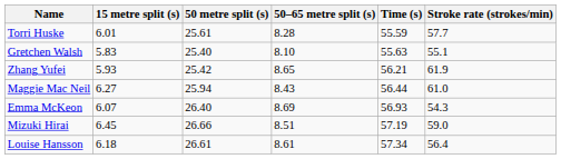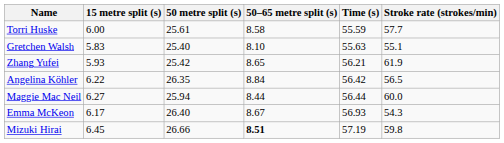 <table class="wikitable sortable mw-collapsible">
 <tr>
 <th scope="col">Name</th>
 <th scope="col">15 metre split (s)</th>
 <th scope="col">50 metre split (s)</th>
 <th scope="col">50–65 metre split (s)</th>
 <th scope="col">Time (s)</th>
 <th scope="col">Stroke rate (strokes/min)</th>
 </tr>
 <tr>
 <td><a href='#'>Torri Huske</a></td>
-<td>6.01</td>
+<td>6.00</td>
 <td>25.61</td>
-<td>8.28</td>
+<td>8.58</td>
 <td>55.59</td>
 <td>57.7</td>
 </tr>
 <tr>
 <td><a href='#'>Gretchen Walsh</a></td>
 <td>5.83</td>
 <td>25.40</td>
 <td>8.10</td>
 <td>55.63</td>
 <td>55.1</td>
 </tr>
 <tr>
 <td><a href='#'>Zhang Yufei</a></td>
 <td>5.93</td>
 <td>25.42</td>
 <td>8.65</td>
 <td>56.21</td>
 <td>61.9</td>
 </tr>
 <tr>
+<td><a href='#'>Angelina Köhler</a></td>
+<td>6.22</td>
+<td>26.35</td>
+<td>8.84</td>
+<td>56.42</td>
+<td>56.5</td>
+</tr>
+<tr>
 <td><a href='#'>Maggie Mac Neil</a></td>
 <td>6.27</td>
 <td>25.94</td>
-<td>8.43</td>
+<td>8.44</td>
 <td>56.44</td>
-<td>61.0</td>
+<td>60.0</td>
 </tr>
 <tr>
 <td><a href='#'>Emma McKeon</a></td>
-<td>6.07</td>
+<td>6.17</td>
 <td>26.40</td>
-<td>8.69</td>
+<td>8.67</td>
 <td>56.93</td>
 <td>54.3</td>
 </tr>
 <tr>
 <td><a href='#'>Mizuki Hirai</a></td>
 <td>6.45</td>
 <td>26.66</td>
-<td>8.51</td>
+<td><strong>8.51</strong></td>
 <td>57.19</td>
-<td>59.0</td>
-</tr>
-<tr>
-<td><a href='#'>Louise Hansson</a></td>
-<td>6.18</td>
-<td>26.61</td>
-<td>8.61</td>
-<td>57.34</td>
-<td>56.4</td>
+<td>59.8</td>
 </tr>
 </table>
